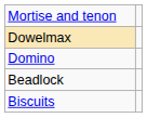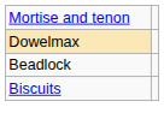 <table class="wikitable" style="font-size:90%">
 <tr>
 <td style="padding-right:20px;"><a href='#'>Mortise and tenon</a></td>
 <td></td>
 </tr>
 <tr>
 <td style="background-color:#fae8b7;">Dowelmax</td>
-<td></td>
-</tr>
-<tr>
-<td><a href='#'>Domino</a></td>
 <td></td>
 </tr>
 <tr>
 <td>Beadlock</td>
 <td></td>
 </tr>
 <tr>
 <td><a href='#'>Biscuits</a></td>
 <td></td>
 </tr>
 </table>
